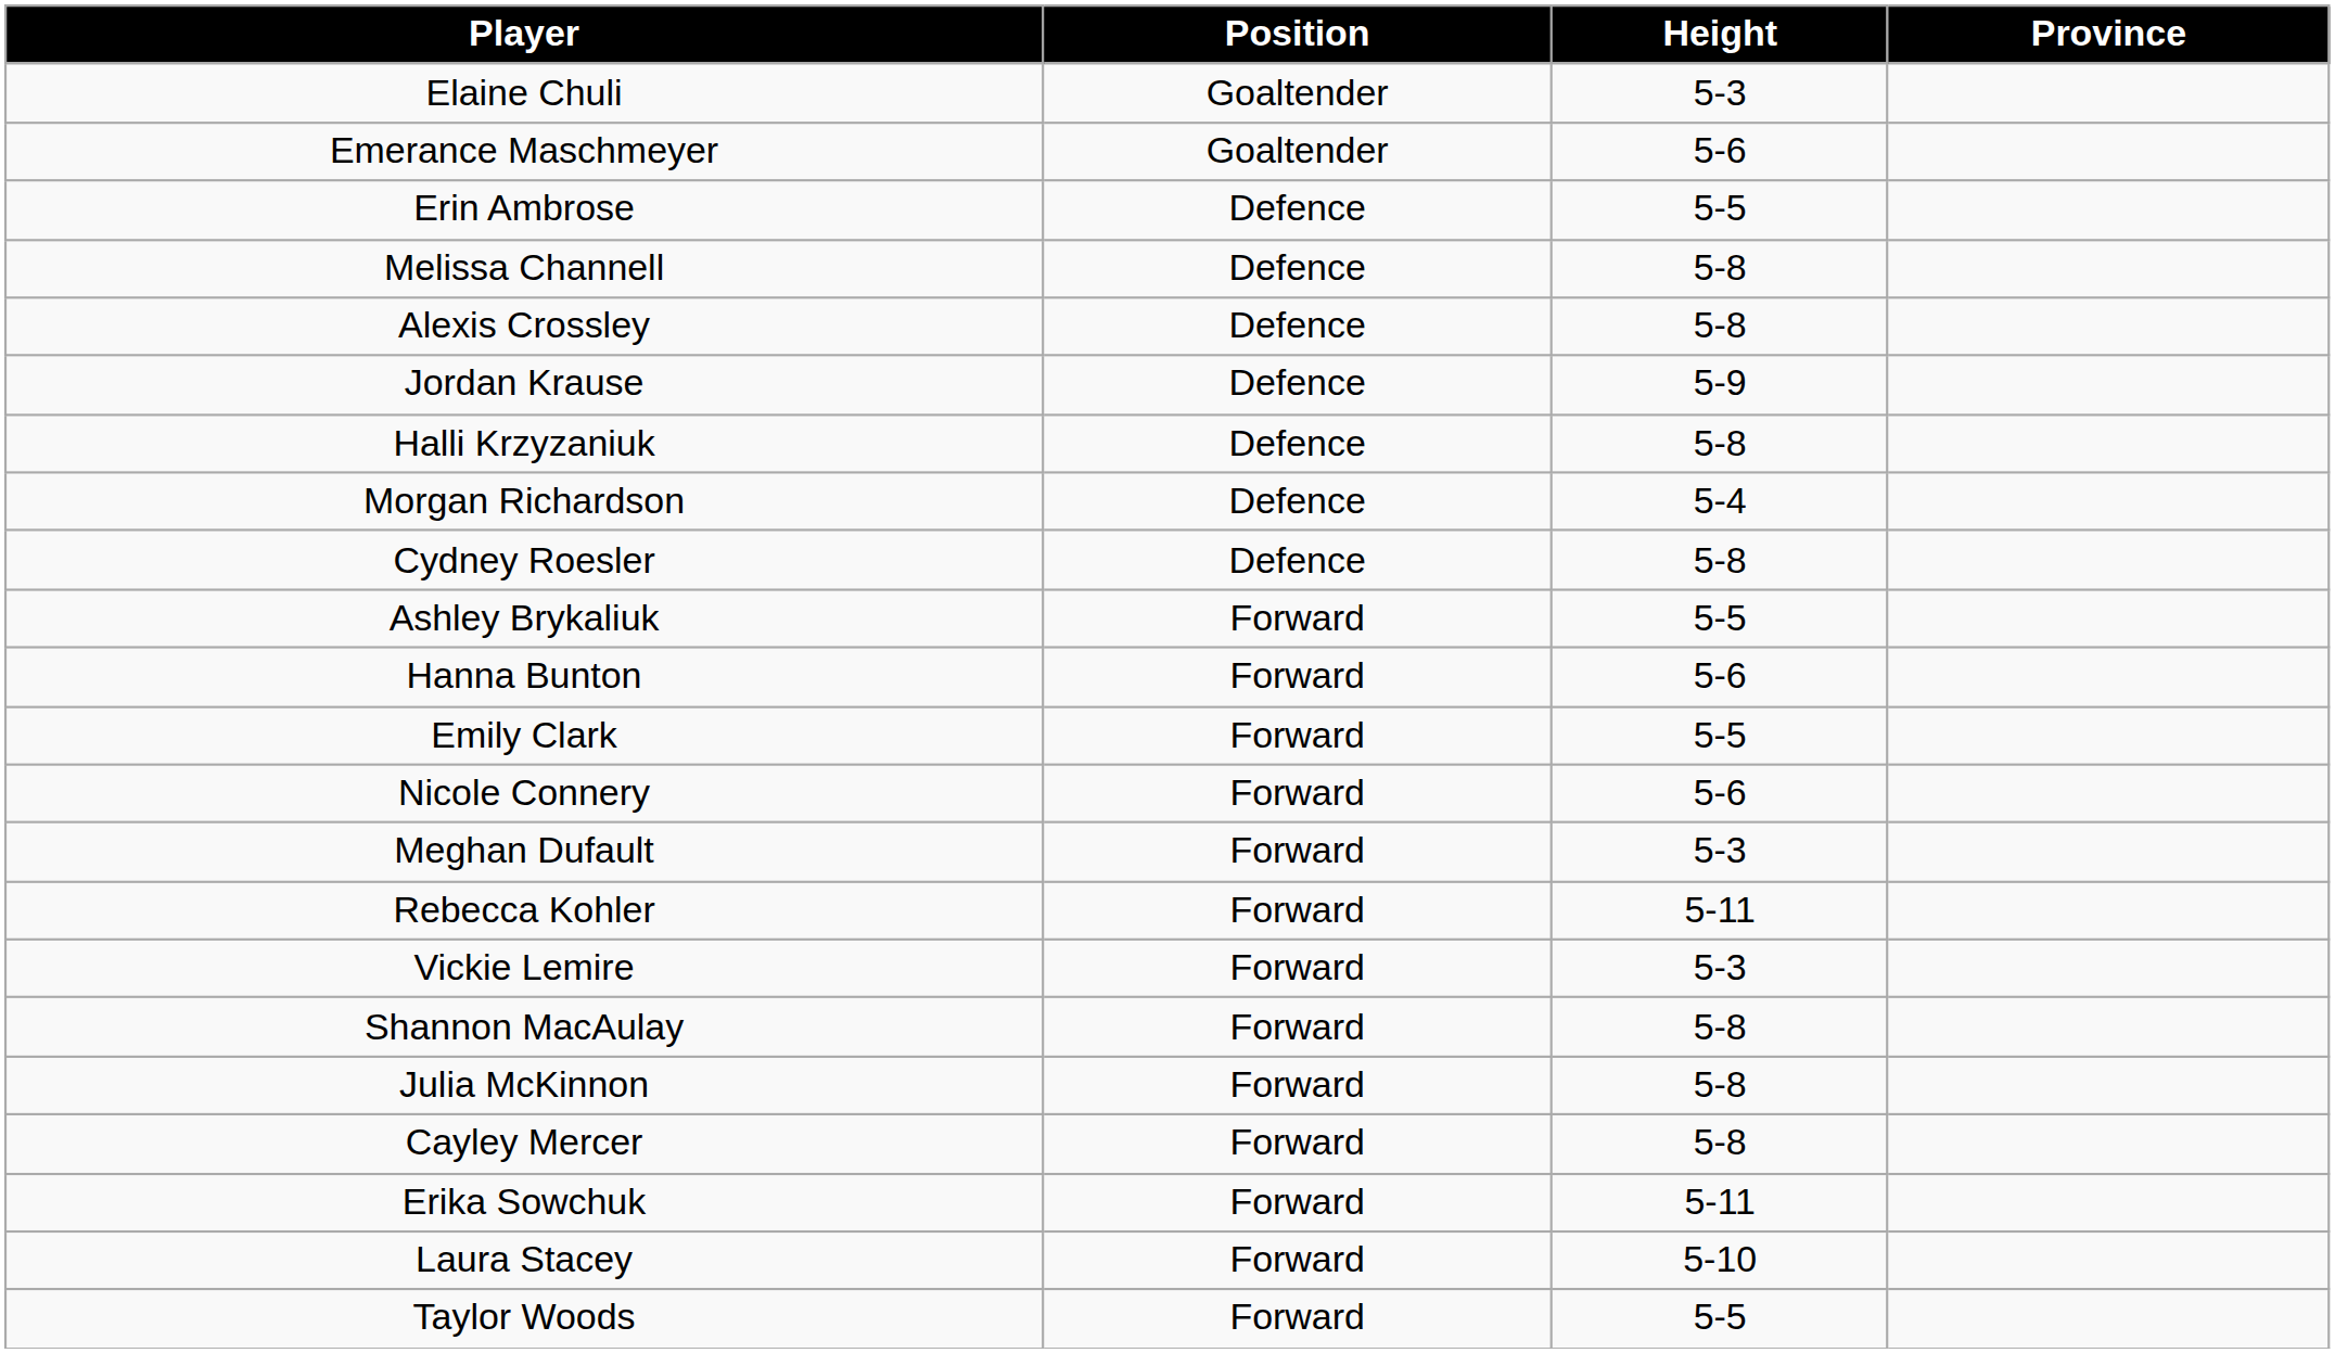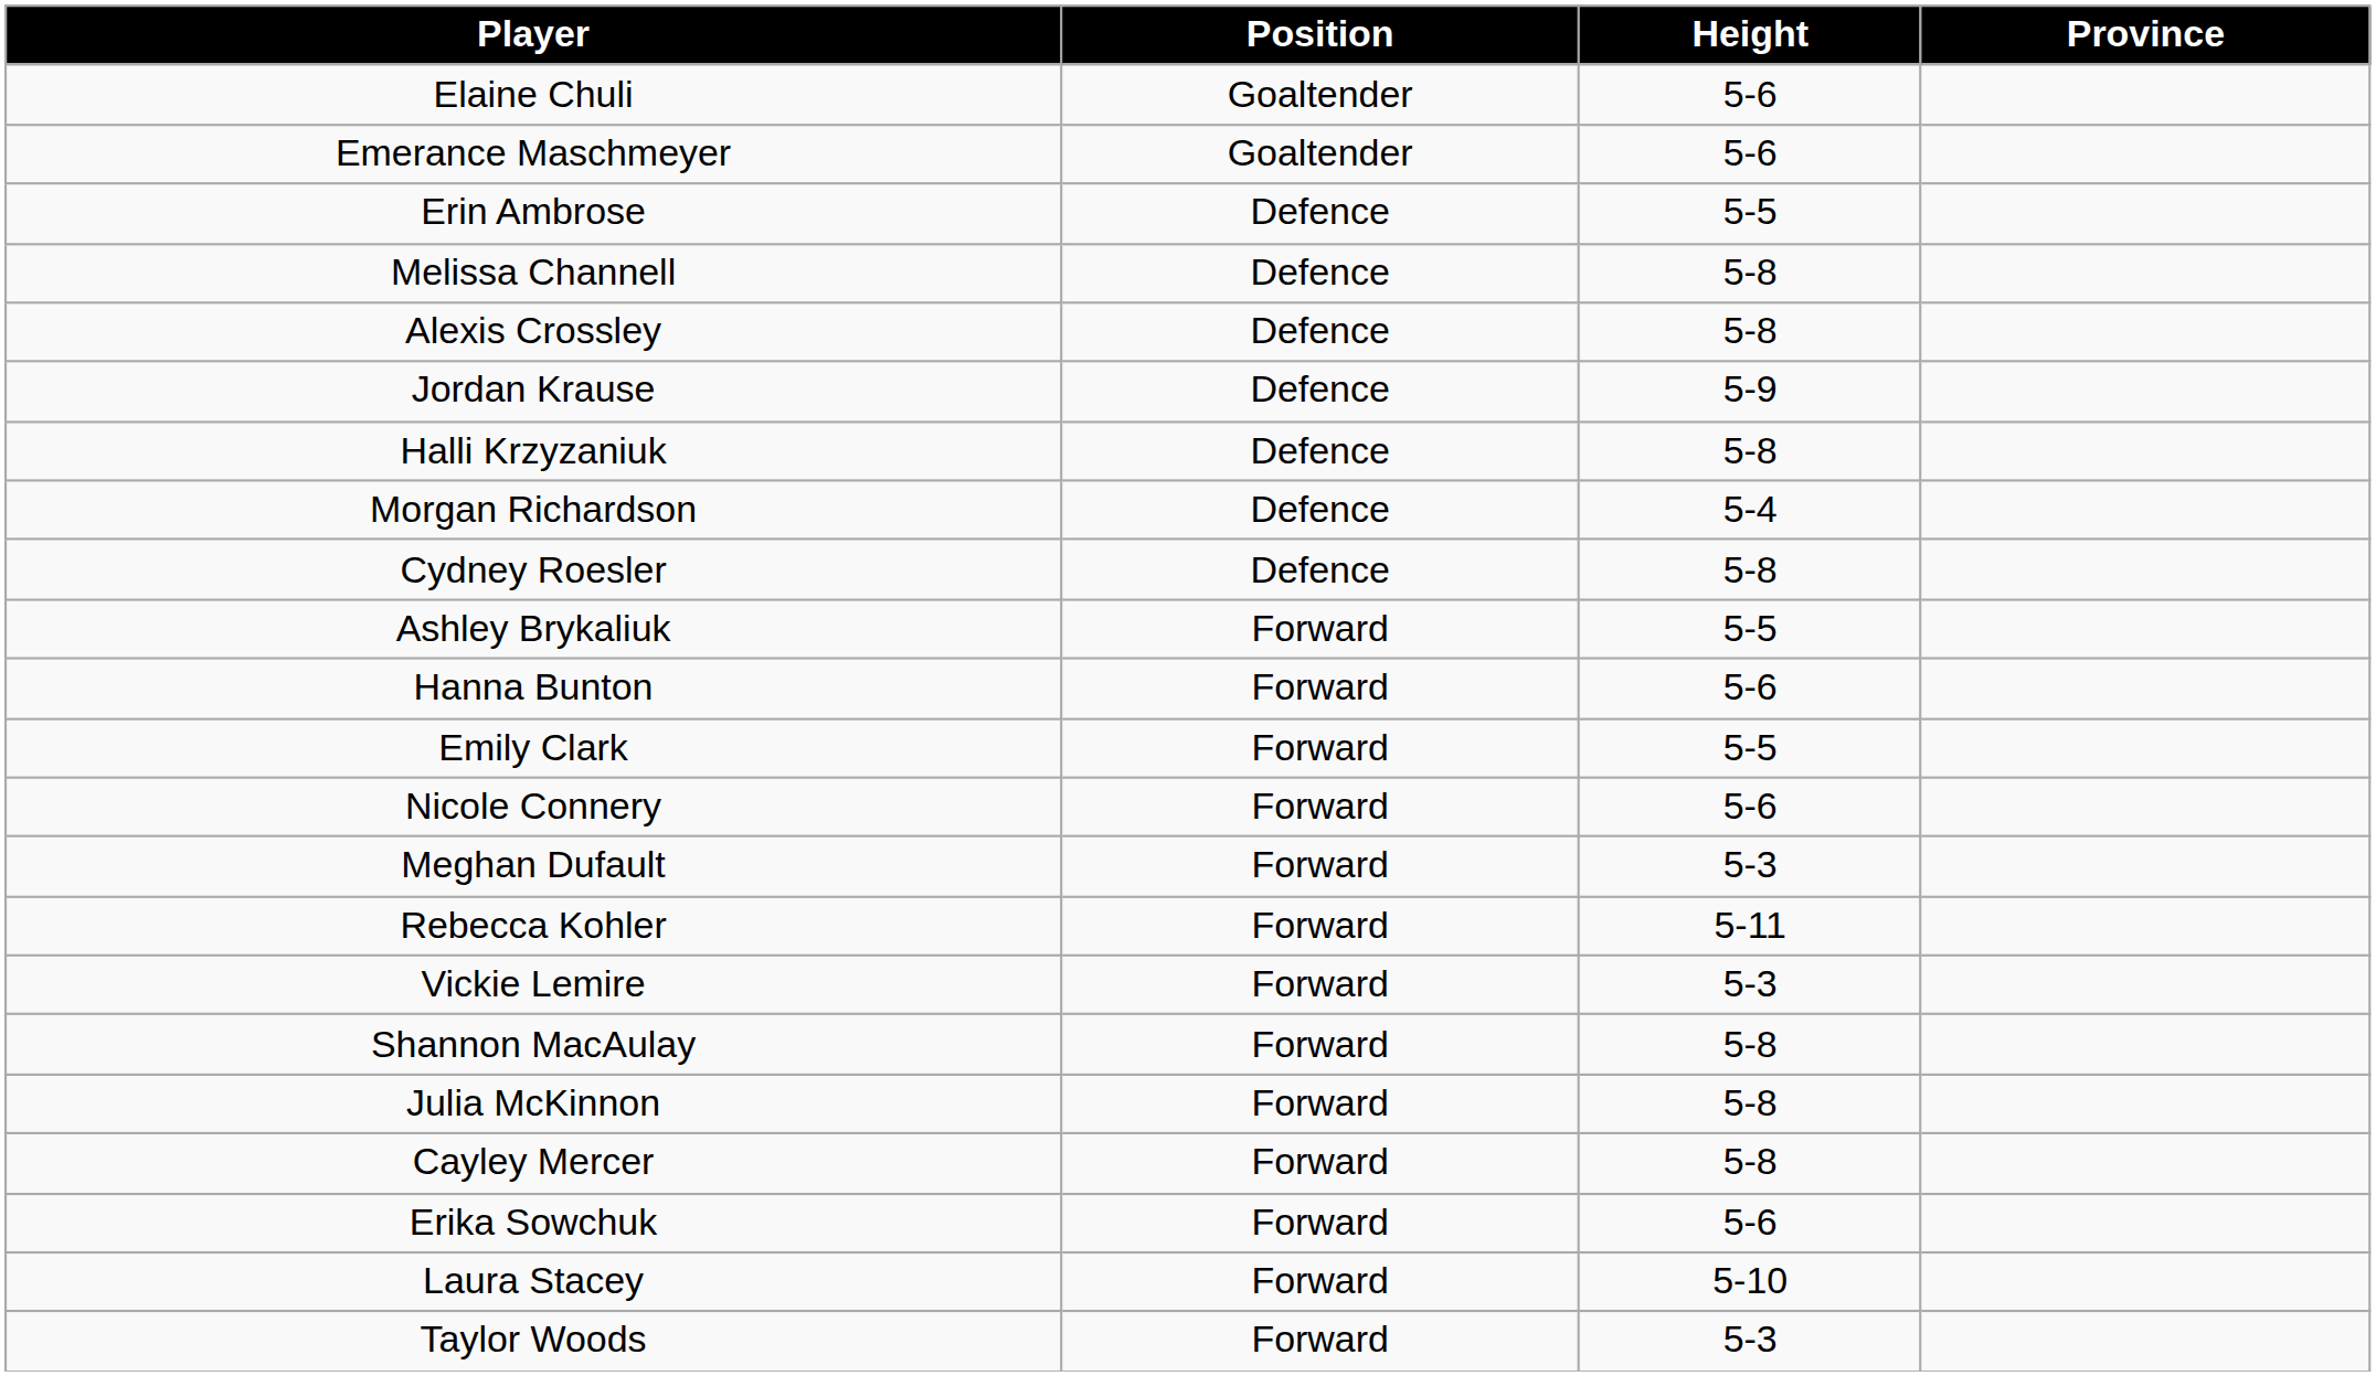 <table class="wikitable" style="width:80%;">
 <tr style="text-align:center; background:black; color:#fff;">
 <td><strong>Player</strong></td>
 <td><strong>Position</strong></td>
 <td><strong>Height</strong></td>
 <td><strong>Province</strong></td>
 </tr>
 <tr style="text-align:center;" bgcolor="">
 <td>Elaine Chuli</td>
 <td>Goaltender</td>
-<td>5-3</td>
+<td>5-6</td>
 <td></td>
 </tr>
 <tr style="text-align:center;" bgcolor="">
 <td>Emerance Maschmeyer</td>
 <td>Goaltender</td>
 <td>5-6</td>
 <td></td>
 </tr>
 <tr style="text-align:center;" bgcolor="">
 <td>Erin Ambrose</td>
 <td>Defence</td>
 <td>5-5</td>
 <td></td>
 </tr>
 <tr style="text-align:center;" bgcolor="">
 <td>Melissa Channell</td>
 <td>Defence</td>
 <td>5-8</td>
 <td></td>
 </tr>
 <tr style="text-align:center;" bgcolor="">
 <td>Alexis Crossley</td>
 <td>Defence</td>
 <td>5-8</td>
 <td></td>
 </tr>
 <tr style="text-align:center;" bgcolor="">
 <td>Jordan Krause</td>
 <td>Defence</td>
 <td>5-9</td>
 <td></td>
 </tr>
 <tr style="text-align:center;" bgcolor="">
 <td>Halli Krzyzaniuk</td>
 <td>Defence</td>
 <td>5-8</td>
 <td></td>
 </tr>
 <tr style="text-align:center;" bgcolor="">
 <td>Morgan Richardson</td>
 <td>Defence</td>
 <td>5-4</td>
 <td></td>
 </tr>
 <tr style="text-align:center;" bgcolor="">
 <td>Cydney Roesler</td>
 <td>Defence</td>
 <td>5-8</td>
 <td></td>
 </tr>
 <tr style="text-align:center;" bgcolor="">
 <td>Ashley Brykaliuk</td>
 <td>Forward</td>
 <td>5-5</td>
 <td></td>
 </tr>
 <tr style="text-align:center;" bgcolor="">
 <td>Hanna Bunton</td>
 <td>Forward</td>
 <td>5-6</td>
 <td></td>
 </tr>
 <tr style="text-align:center;" bgcolor="">
 <td>Emily Clark</td>
 <td>Forward</td>
 <td>5-5</td>
 <td></td>
 </tr>
 <tr style="text-align:center;" bgcolor="">
 <td>Nicole Connery</td>
 <td>Forward</td>
 <td>5-6</td>
 <td></td>
 </tr>
 <tr style="text-align:center;" bgcolor="">
 <td>Meghan Dufault</td>
 <td>Forward</td>
 <td>5-3</td>
 <td></td>
 </tr>
 <tr style="text-align:center;" bgcolor="">
 <td>Rebecca Kohler</td>
 <td>Forward</td>
 <td>5-11</td>
 <td></td>
 </tr>
 <tr style="text-align:center;" bgcolor="">
 <td>Vickie Lemire</td>
 <td>Forward</td>
 <td>5-3</td>
 <td></td>
 </tr>
 <tr style="text-align:center;" bgcolor="">
 <td>Shannon MacAulay</td>
 <td>Forward</td>
 <td>5-8</td>
 <td></td>
 </tr>
 <tr style="text-align:center;" bgcolor="">
 <td>Julia McKinnon</td>
 <td>Forward</td>
 <td>5-8</td>
 <td></td>
 </tr>
 <tr style="text-align:center;" bgcolor="">
 <td>Cayley Mercer</td>
 <td>Forward</td>
 <td>5-8</td>
 <td></td>
 </tr>
 <tr style="text-align:center;" bgcolor="">
 <td>Erika Sowchuk</td>
 <td>Forward</td>
-<td>5-11</td>
+<td>5-6</td>
 <td></td>
 </tr>
 <tr style="text-align:center;" bgcolor="">
 <td>Laura Stacey</td>
 <td>Forward</td>
 <td>5-10</td>
 <td></td>
 </tr>
 <tr style="text-align:center;" bgcolor="">
 <td>Taylor Woods</td>
 <td>Forward</td>
-<td>5-5</td>
+<td>5-3</td>
 <td></td>
 </tr>
 </table>
